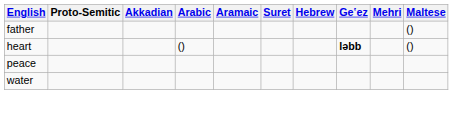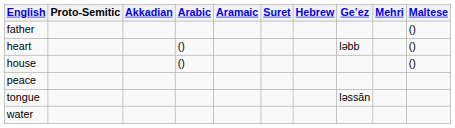 <table class="wikitable">
 <tr>
 <th><a href='#'>English</a></th>
 <th>Proto-Semitic</th>
 <th><a href='#'>Akkadian</a></th>
 <th><a href='#'>Arabic</a></th>
 <th><a href='#'>Aramaic</a></th>
 <th><a href='#'>Suret</a></th>
 <th><a href='#'>Hebrew</a></th>
 <th><a href='#'>Geʽez</a></th>
 <th><a href='#'>Mehri</a></th>
 <th><a href='#'>Maltese</a></th>
 </tr>
 <tr>
 <td>father</td>
 <td></td>
 <td></td>
 <td></td>
 <td></td>
 <td></td>
 <td></td>
 <td></td>
 <td></td>
 <td> ()</td>
 </tr>
 <tr>
 <td>heart</td>
 <td></td>
 <td></td>
 <td> ()</td>
 <td></td>
 <td></td>
 <td></td>
-<td><strong>ləbb</strong></td>
+<td>ləbb</td>
+<td></td>
+<td> ()</td>
+</tr>
+<tr>
+<td>house</td>
+<td></td>
+<td></td>
+<td> ()</td>
+<td></td>
+<td></td>
+<td></td>
+<td></td>
 <td></td>
 <td> ()</td>
 </tr>
 <tr>
 <td>peace</td>
 <td></td>
 <td></td>
 <td></td>
 <td></td>
 <td></td>
 <td></td>
 <td></td>
 <td></td>
 <td></td>
 </tr>
 <tr>
+<td>tongue</td>
+<td></td>
+<td></td>
+<td></td>
+<td></td>
+<td></td>
+<td></td>
+<td>ləssān</td>
+<td></td>
+<td></td>
+</tr>
+<tr>
 <td>water</td>
 <td></td>
 <td></td>
 <td></td>
 <td></td>
 <td></td>
 <td></td>
 <td></td>
 <td></td>
 <td></td>
 </tr>
 </table>
